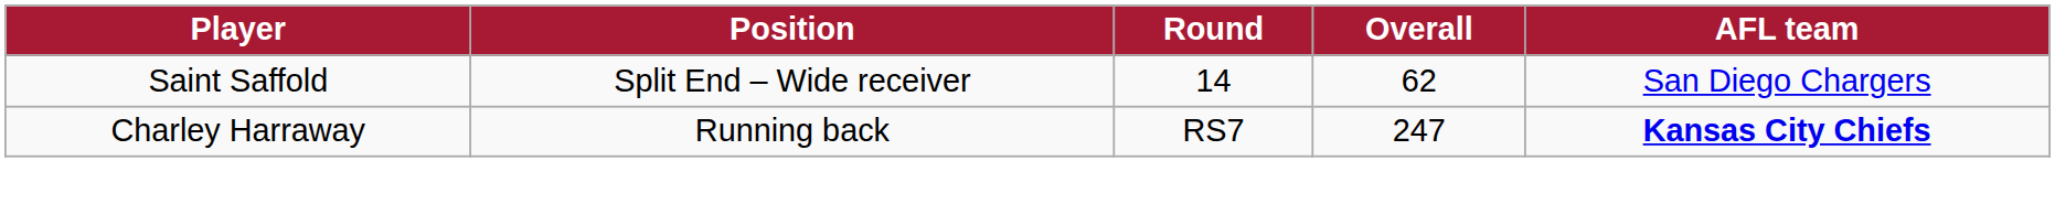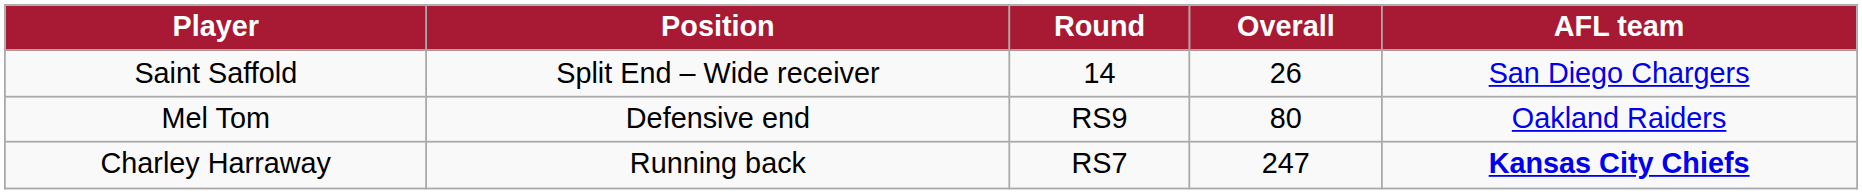 <table class="wikitable" width="65%">
 <tr align="center" style="background:#A81933;color:#FFFFFF;">
 <td><strong>Player</strong></td>
 <td><strong>Position</strong></td>
 <td><strong>Round</strong></td>
 <td><strong>Overall</strong></td>
 <td><strong>AFL team</strong></td>
 </tr>
 <tr align="center" bgcolor="">
 <td>Saint Saffold</td>
 <td>Split End – Wide receiver</td>
 <td>14</td>
-<td>62</td>
+<td>26</td>
 <td><a href='#'>San Diego Chargers</a></td>
+</tr>
+<tr align="center" bgcolor="">
+<td>Mel Tom</td>
+<td>Defensive end</td>
+<td>RS9</td>
+<td>80</td>
+<td><a href='#'>Oakland Raiders</a></td>
 </tr>
 <tr align="center" bgcolor="">
 <td>Charley Harraway</td>
 <td>Running back</td>
 <td>RS7</td>
 <td>247</td>
 <td><strong><a href='#'>Kansas City Chiefs</a></strong></td>
 </tr>
 </table>
